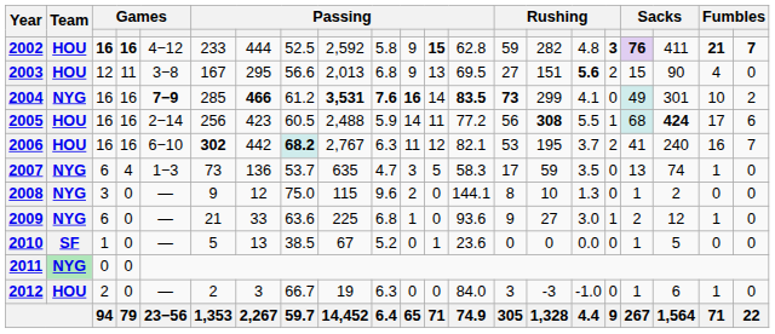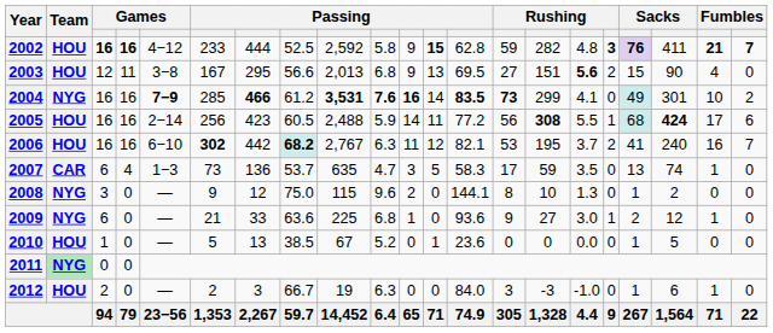 <table class="wikitable" style="text-align: center;">
 <tr>
 <th rowspan="2">Year</th>
 <th rowspan="2">Team</th>
 <th colspan="3">Games</th>
 <th colspan="8">Passing</th>
 <th colspan="4">Rushing</th>
 <th colspan="2">Sacks</th>
 <th colspan="2">Fumbles</th>
 </tr>
 <tr>
 <th></th>
 <th></th>
 <th></th>
 <th></th>
 <th></th>
 <th></th>
 <th></th>
 <th></th>
 <th></th>
 <th></th>
 <th></th>
 <th></th>
 <th></th>
 <th></th>
 <th></th>
 <th></th>
 <th></th>
 <th></th>
 <th></th>
 </tr>
 <tr>
 <th><a href='#'>2002</a></th>
 <th><a href='#'>HOU</a></th>
 <td><strong>16</strong></td>
 <td><strong>16</strong></td>
 <td>4−12</td>
 <td>233</td>
 <td>444</td>
 <td>52.5</td>
 <td>2,592</td>
 <td>5.8</td>
 <td>9</td>
 <td><strong>15</strong></td>
 <td>62.8</td>
 <td>59</td>
 <td>282</td>
 <td>4.8</td>
 <td><strong>3</strong></td>
 <td style="background:#e0cef2;"><strong>76</strong></td>
 <td>411</td>
 <td><strong>21</strong></td>
 <td><strong>7</strong></td>
 </tr>
 <tr>
 <th><a href='#'>2003</a></th>
 <th><a href='#'>HOU</a></th>
 <td>12</td>
 <td>11</td>
 <td>3−8</td>
 <td>167</td>
 <td>295</td>
 <td>56.6</td>
 <td>2,013</td>
 <td>6.8</td>
 <td>9</td>
 <td>13</td>
 <td>69.5</td>
 <td>27</td>
 <td>151</td>
 <td><strong>5.6</strong></td>
 <td>2</td>
 <td>15</td>
 <td>90</td>
 <td>4</td>
 <td>0</td>
 </tr>
 <tr>
 <th><a href='#'>2004</a></th>
 <th><a href='#'>NYG</a></th>
 <td>16</td>
 <td>16</td>
 <td><strong>7−9</strong></td>
 <td>285</td>
 <td><strong>466</strong></td>
 <td>61.2</td>
 <td><strong>3,531</strong></td>
 <td><strong>7.6</strong></td>
 <td><strong>16</strong></td>
 <td>14</td>
 <td><strong>83.5</strong></td>
 <td><strong>73</strong></td>
 <td>299</td>
 <td>4.1</td>
 <td>0</td>
 <td style="background:#cfecec;">49</td>
 <td>301</td>
 <td>10</td>
 <td>2</td>
 </tr>
 <tr>
 <th><a href='#'>2005</a></th>
 <th><a href='#'>HOU</a></th>
 <td>16</td>
 <td>16</td>
 <td>2−14</td>
 <td>256</td>
 <td>423</td>
 <td>60.5</td>
 <td>2,488</td>
 <td>5.9</td>
 <td>14</td>
 <td>11</td>
 <td>77.2</td>
 <td>56</td>
 <td><strong>308</strong></td>
 <td>5.5</td>
 <td>1</td>
 <td style="background:#cfecec;">68</td>
 <td><strong>424</strong></td>
 <td>17</td>
 <td>6</td>
 </tr>
 <tr>
 <th><a href='#'>2006</a></th>
 <th><a href='#'>HOU</a></th>
 <td>16</td>
 <td>16</td>
 <td>6−10</td>
 <td><strong>302</strong></td>
 <td>442</td>
 <td style="background:#cfecec;"><strong>68.2</strong></td>
 <td>2,767</td>
 <td>6.3</td>
 <td>11</td>
 <td>12</td>
 <td>82.1</td>
 <td>53</td>
 <td>195</td>
 <td>3.7</td>
 <td>2</td>
 <td>41</td>
 <td>240</td>
 <td>16</td>
 <td>7</td>
 </tr>
 <tr>
 <th><a href='#'>2007</a></th>
-<th><a href='#'>NYG</a></th>
+<th><a href='#'>CAR</a></th>
 <td>6</td>
 <td>4</td>
 <td>1−3</td>
 <td>73</td>
 <td>136</td>
 <td>53.7</td>
 <td>635</td>
 <td>4.7</td>
 <td>3</td>
 <td>5</td>
 <td>58.3</td>
 <td>17</td>
 <td>59</td>
 <td>3.5</td>
 <td>0</td>
 <td>13</td>
 <td>74</td>
 <td>1</td>
 <td>0</td>
 </tr>
 <tr>
 <th><a href='#'>2008</a></th>
 <th><a href='#'>NYG</a></th>
 <td>3</td>
 <td>0</td>
 <td>—</td>
 <td>9</td>
 <td>12</td>
 <td>75.0</td>
 <td>115</td>
 <td>9.6</td>
 <td>2</td>
 <td>0</td>
 <td>144.1</td>
 <td>8</td>
 <td>10</td>
 <td>1.3</td>
 <td>0</td>
 <td>1</td>
 <td>2</td>
 <td>0</td>
 <td>0</td>
 </tr>
 <tr>
 <th><a href='#'>2009</a></th>
 <th><a href='#'>NYG</a></th>
 <td>6</td>
 <td>0</td>
 <td>—</td>
 <td>21</td>
 <td>33</td>
 <td>63.6</td>
 <td>225</td>
 <td>6.8</td>
 <td>1</td>
 <td>0</td>
 <td>93.6</td>
 <td>9</td>
 <td>27</td>
 <td>3.0</td>
 <td>1</td>
 <td>2</td>
 <td>12</td>
 <td>1</td>
 <td>0</td>
 </tr>
 <tr>
 <th><a href='#'>2010</a></th>
-<th><a href='#'>SF</a></th>
+<th><a href='#'>HOU</a></th>
 <td>1</td>
 <td>0</td>
 <td>—</td>
 <td>5</td>
 <td>13</td>
 <td>38.5</td>
 <td>67</td>
 <td>5.2</td>
 <td>0</td>
 <td>1</td>
 <td>23.6</td>
 <td>0</td>
 <td>0</td>
 <td>0.0</td>
 <td>0</td>
 <td>1</td>
 <td>5</td>
 <td>0</td>
 <td>0</td>
 </tr>
 <tr>
 <th><a href='#'>2011</a></th>
 <th style="background:#afe6ba;"><a href='#'>NYG</a></th>
 <td>0</td>
 <td>0</td>
 <td colspan="17"></td>
 </tr>
 <tr>
 <th><a href='#'>2012</a></th>
 <th><a href='#'>HOU</a></th>
 <td>2</td>
 <td>0</td>
 <td>—</td>
 <td>2</td>
 <td>3</td>
 <td>66.7</td>
 <td>19</td>
 <td>6.3</td>
 <td>0</td>
 <td>0</td>
 <td>84.0</td>
 <td>3</td>
 <td>-3</td>
 <td>-1.0</td>
 <td>0</td>
 <td>1</td>
 <td>6</td>
 <td>1</td>
 <td>0</td>
 </tr>
 <tr>
 <th colspan="2"></th>
 <th>94</th>
 <th>79</th>
 <th>23−56</th>
 <th>1,353</th>
 <th>2,267</th>
 <th>59.7</th>
 <th>14,452</th>
 <th>6.4</th>
 <th>65</th>
 <th>71</th>
 <th>74.9</th>
 <th>305</th>
 <th>1,328</th>
 <th>4.4</th>
 <th>9</th>
 <th>267</th>
 <th>1,564</th>
 <th>71</th>
 <th>22</th>
 </tr>
 </table>
